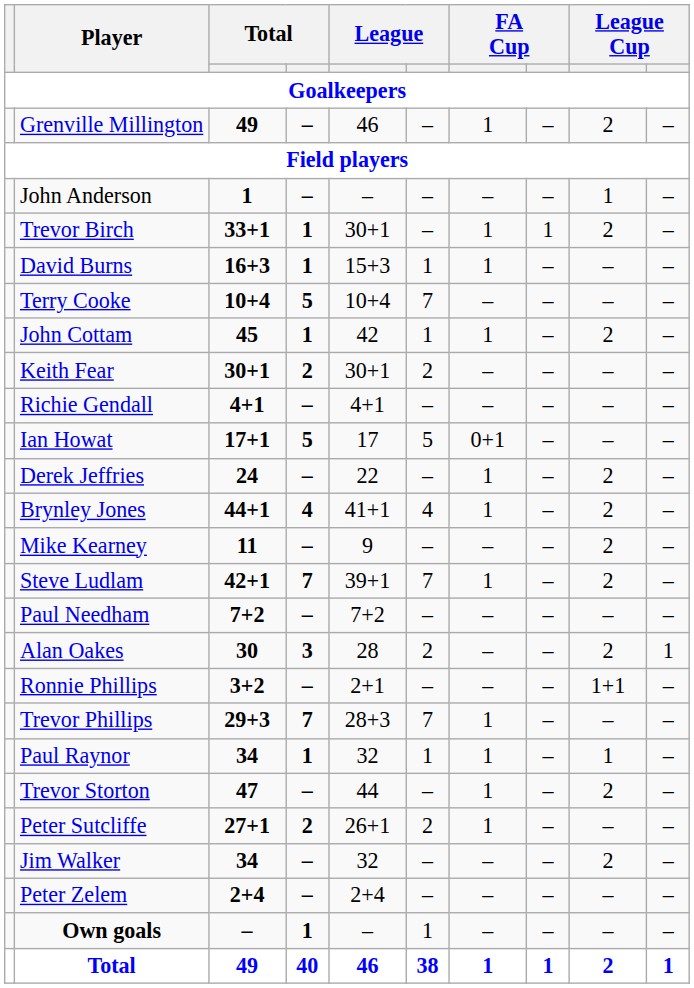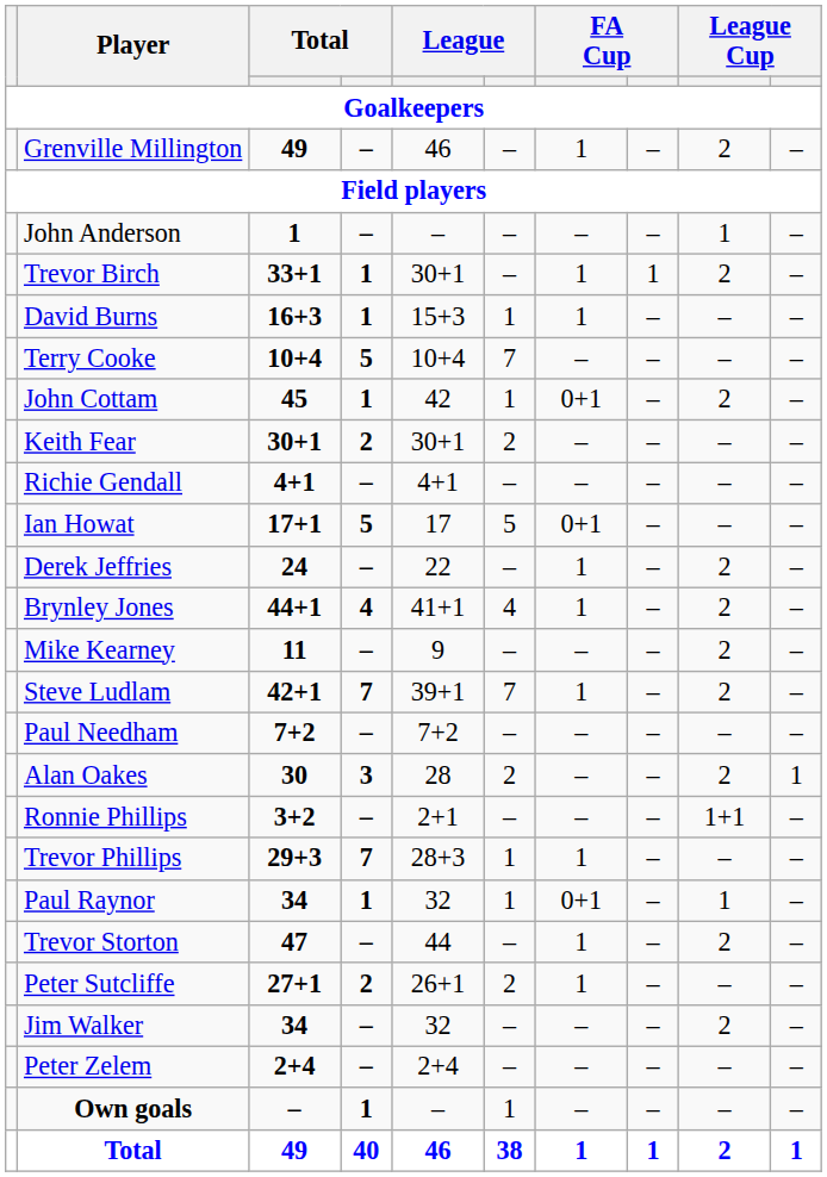 <table class="wikitable"  style="text-align:center;">
 <tr>
 <th rowspan="2" style="font-size:80%;"></th>
 <th rowspan="2">Player</th>
 <th colspan="2">Total</th>
 <th colspan="2"><a href='#'>League</a></th>
 <th colspan="2"><a href='#'>FA<br>Cup</a></th>
 <th colspan="2"><a href='#'>League<br>Cup</a></th>
 </tr>
 <tr>
 <th style="width: 50px; font-size:80%;"></th>
 <th style="width: 25px; font-size:80%;"></th>
 <th style="width: 50px; font-size:80%;"></th>
 <th style="width: 25px; font-size:80%;"></th>
 <th style="width: 50px; font-size:80%;"></th>
 <th style="width: 25px; font-size:80%;"></th>
 <th style="width: 50px; font-size:80%;"></th>
 <th style="width: 25px; font-size:80%;"></th>
 </tr>
 <tr>
 <td colspan="12" style="background:white; color:blue; text-align:center;"><strong>Goalkeepers</strong></td>
 </tr>
 <tr>
 <td></td>
 <td style="text-align:left;"><a href='#'>Grenville Millington</a></td>
 <td><strong>49</strong></td>
 <td><strong>–</strong></td>
 <td>46</td>
 <td>–</td>
 <td>1</td>
 <td>–</td>
 <td>2</td>
 <td>–</td>
 </tr>
 <tr>
 <td colspan="12" style="background:white; color:blue; text-align:center;"><strong>Field players</strong></td>
 </tr>
 <tr>
 <td></td>
 <td style="text-align:left;">John Anderson</td>
 <td><strong>1</strong></td>
 <td><strong>–</strong></td>
 <td>–</td>
 <td>–</td>
 <td>–</td>
 <td>–</td>
 <td>1</td>
 <td>–</td>
 </tr>
 <tr>
 <td></td>
 <td style="text-align:left;"><a href='#'>Trevor Birch</a></td>
 <td><strong>33+1</strong></td>
 <td><strong>1</strong></td>
 <td>30+1</td>
 <td>–</td>
 <td>1</td>
 <td>1</td>
 <td>2</td>
 <td>–</td>
 </tr>
 <tr>
 <td></td>
 <td style="text-align:left;"><a href='#'>David Burns</a></td>
 <td><strong>16+3</strong></td>
 <td><strong>1</strong></td>
 <td>15+3</td>
 <td>1</td>
 <td>1</td>
 <td>–</td>
 <td>–</td>
 <td>–</td>
 </tr>
 <tr>
 <td></td>
 <td style="text-align:left;"><a href='#'>Terry Cooke</a></td>
 <td><strong>10+4</strong></td>
 <td><strong>5</strong></td>
 <td>10+4</td>
 <td>7</td>
 <td>–</td>
 <td>–</td>
 <td>–</td>
 <td>–</td>
 </tr>
 <tr>
 <td></td>
 <td style="text-align:left;"><a href='#'>John Cottam</a></td>
 <td><strong>45</strong></td>
 <td><strong>1</strong></td>
 <td>42</td>
 <td>1</td>
-<td>1</td>
+<td>0+1</td>
 <td>–</td>
 <td>2</td>
 <td>–</td>
 </tr>
 <tr>
 <td></td>
 <td style="text-align:left;"><a href='#'>Keith Fear</a></td>
 <td><strong>30+1</strong></td>
 <td><strong>2</strong></td>
 <td>30+1</td>
 <td>2</td>
 <td>–</td>
 <td>–</td>
 <td>–</td>
 <td>–</td>
 </tr>
 <tr>
 <td></td>
 <td style="text-align:left;"><a href='#'>Richie Gendall</a></td>
 <td><strong>4+1</strong></td>
 <td><strong>–</strong></td>
 <td>4+1</td>
 <td>–</td>
 <td>–</td>
 <td>–</td>
 <td>–</td>
 <td>–</td>
 </tr>
 <tr>
 <td></td>
 <td style="text-align:left;"><a href='#'>Ian Howat</a></td>
 <td><strong>17+1</strong></td>
 <td><strong>5</strong></td>
 <td>17</td>
 <td>5</td>
 <td>0+1</td>
 <td>–</td>
 <td>–</td>
 <td>–</td>
 </tr>
 <tr>
 <td></td>
 <td style="text-align:left;"><a href='#'>Derek Jeffries</a></td>
 <td><strong>24</strong></td>
 <td><strong>–</strong></td>
 <td>22</td>
 <td>–</td>
 <td>1</td>
 <td>–</td>
 <td>2</td>
 <td>–</td>
 </tr>
 <tr>
 <td></td>
 <td style="text-align:left;"><a href='#'>Brynley Jones</a></td>
 <td><strong>44+1</strong></td>
 <td><strong>4</strong></td>
 <td>41+1</td>
 <td>4</td>
 <td>1</td>
 <td>–</td>
 <td>2</td>
 <td>–</td>
 </tr>
 <tr>
 <td></td>
 <td style="text-align:left;"><a href='#'>Mike Kearney</a></td>
 <td><strong>11</strong></td>
 <td><strong>–</strong></td>
 <td>9</td>
 <td>–</td>
 <td>–</td>
 <td>–</td>
 <td>2</td>
 <td>–</td>
 </tr>
 <tr>
 <td></td>
 <td style="text-align:left;"><a href='#'>Steve Ludlam</a></td>
 <td><strong>42+1</strong></td>
 <td><strong>7</strong></td>
 <td>39+1</td>
 <td>7</td>
 <td>1</td>
 <td>–</td>
 <td>2</td>
 <td>–</td>
 </tr>
 <tr>
 <td></td>
 <td style="text-align:left;"><a href='#'>Paul Needham</a></td>
 <td><strong>7+2</strong></td>
 <td><strong>–</strong></td>
 <td>7+2</td>
 <td>–</td>
 <td>–</td>
 <td>–</td>
 <td>–</td>
 <td>–</td>
 </tr>
 <tr>
 <td></td>
 <td style="text-align:left;"><a href='#'>Alan Oakes</a></td>
 <td><strong>30</strong></td>
 <td><strong>3</strong></td>
 <td>28</td>
 <td>2</td>
 <td>–</td>
 <td>–</td>
 <td>2</td>
 <td>1</td>
 </tr>
 <tr>
 <td></td>
 <td style="text-align:left;"><a href='#'>Ronnie Phillips</a></td>
 <td><strong>3+2</strong></td>
 <td><strong>–</strong></td>
 <td>2+1</td>
 <td>–</td>
 <td>–</td>
 <td>–</td>
 <td>1+1</td>
 <td>–</td>
 </tr>
 <tr>
 <td></td>
 <td style="text-align:left;"><a href='#'>Trevor Phillips</a></td>
 <td><strong>29+3</strong></td>
 <td><strong>7</strong></td>
 <td>28+3</td>
-<td>7</td>
+<td>1</td>
 <td>1</td>
 <td>–</td>
 <td>–</td>
 <td>–</td>
 </tr>
 <tr>
 <td></td>
 <td style="text-align:left;"><a href='#'>Paul Raynor</a></td>
 <td><strong>34</strong></td>
 <td><strong>1</strong></td>
 <td>32</td>
 <td>1</td>
-<td>1</td>
+<td>0+1</td>
 <td>–</td>
 <td>1</td>
 <td>–</td>
 </tr>
 <tr>
 <td></td>
 <td style="text-align:left;"><a href='#'>Trevor Storton</a></td>
 <td><strong>47</strong></td>
 <td><strong>–</strong></td>
 <td>44</td>
 <td>–</td>
 <td>1</td>
 <td>–</td>
 <td>2</td>
 <td>–</td>
 </tr>
 <tr>
 <td></td>
 <td style="text-align:left;"><a href='#'>Peter Sutcliffe</a></td>
 <td><strong>27+1</strong></td>
 <td><strong>2</strong></td>
 <td>26+1</td>
 <td>2</td>
 <td>1</td>
 <td>–</td>
 <td>–</td>
 <td>–</td>
 </tr>
 <tr>
 <td></td>
 <td style="text-align:left;"><a href='#'>Jim Walker</a></td>
 <td><strong>34</strong></td>
 <td><strong>–</strong></td>
 <td>32</td>
 <td>–</td>
 <td>–</td>
 <td>–</td>
 <td>2</td>
 <td>–</td>
 </tr>
 <tr>
 <td></td>
 <td style="text-align:left;"><a href='#'>Peter Zelem</a></td>
 <td><strong>2+4</strong></td>
 <td><strong>–</strong></td>
 <td>2+4</td>
 <td>–</td>
 <td>–</td>
 <td>–</td>
 <td>–</td>
 <td>–</td>
 </tr>
 <tr>
 <td></td>
 <td><strong>Own goals</strong></td>
 <td><strong>–</strong></td>
 <td><strong>1</strong></td>
 <td>–</td>
 <td>1</td>
 <td>–</td>
 <td>–</td>
 <td>–</td>
 <td>–</td>
 </tr>
 <tr style="background:white; color:blue; text-align:center;">
 <td></td>
 <td><strong>Total</strong></td>
 <td><strong>49</strong></td>
 <td><strong>40</strong></td>
 <td><strong>46</strong></td>
 <td><strong>38</strong></td>
 <td><strong>1</strong></td>
 <td><strong>1</strong></td>
 <td><strong>2</strong></td>
 <td><strong>1</strong></td>
 </tr>
 </table>
